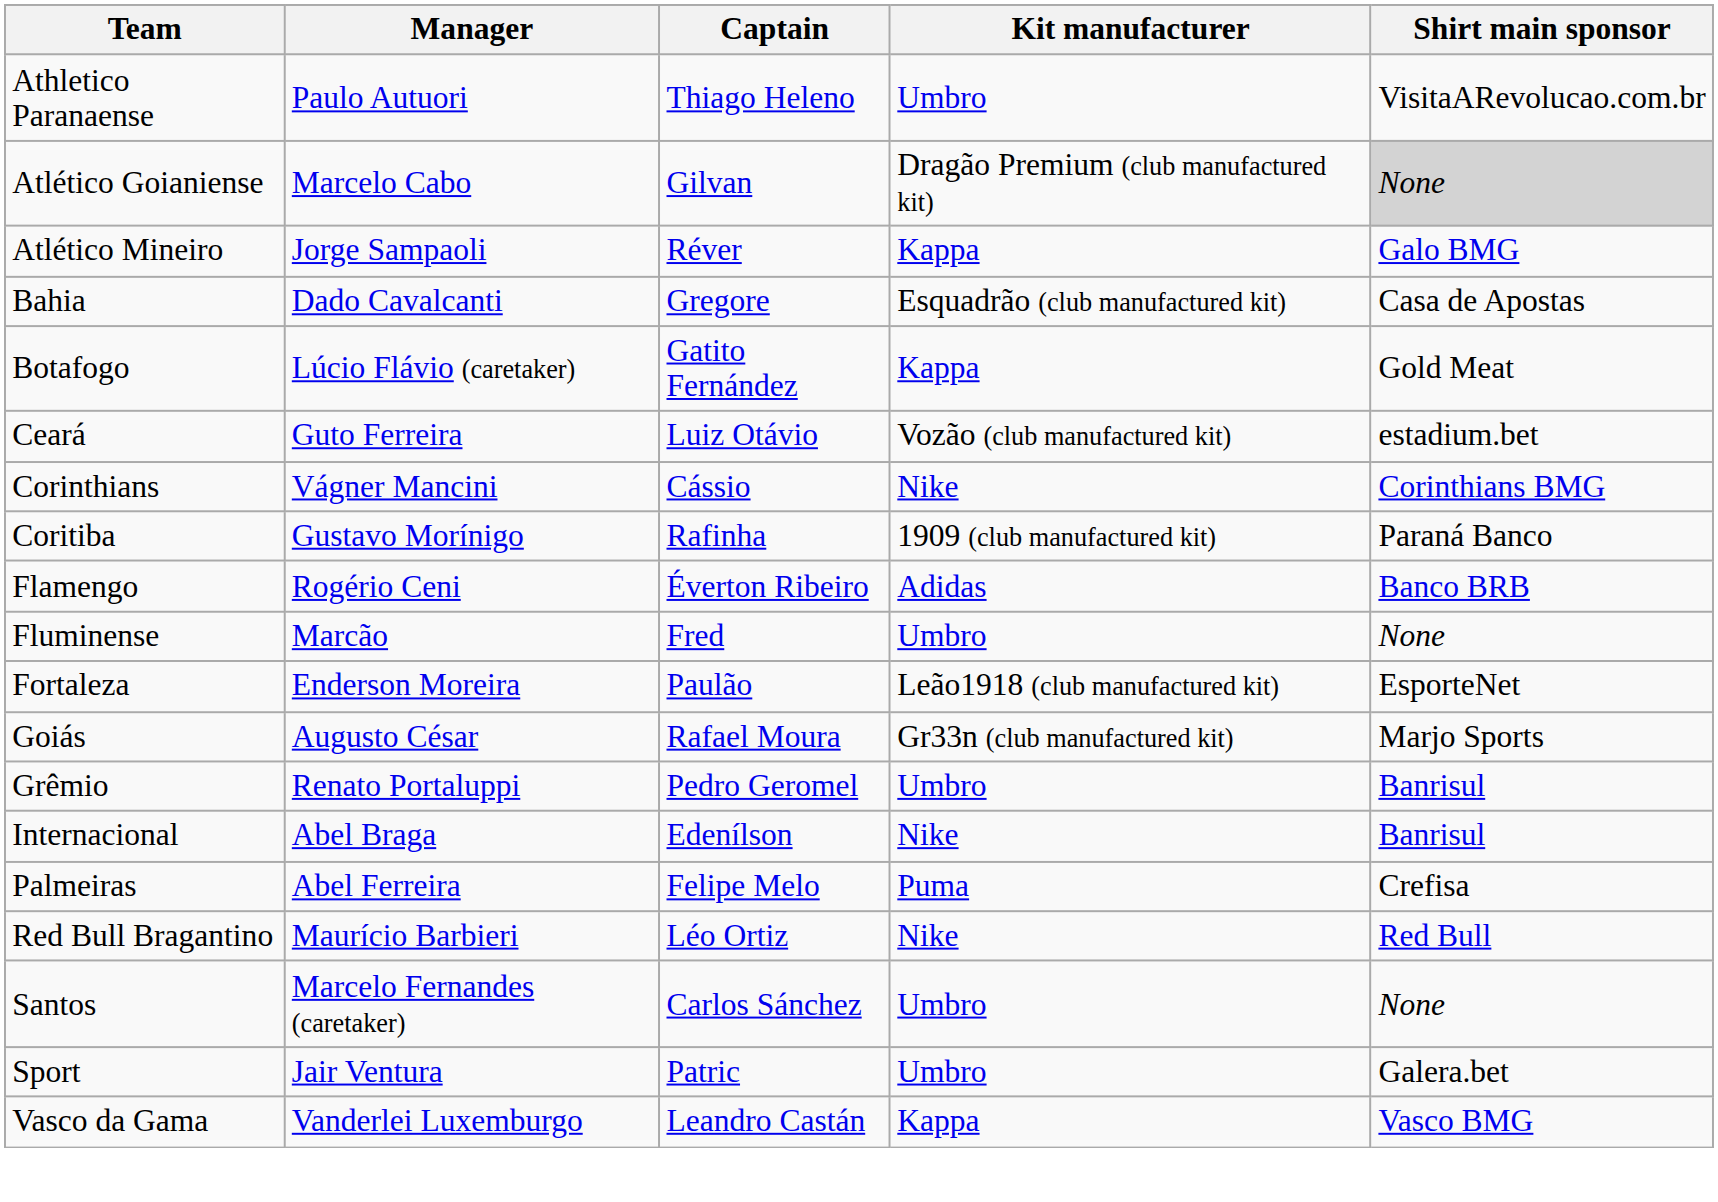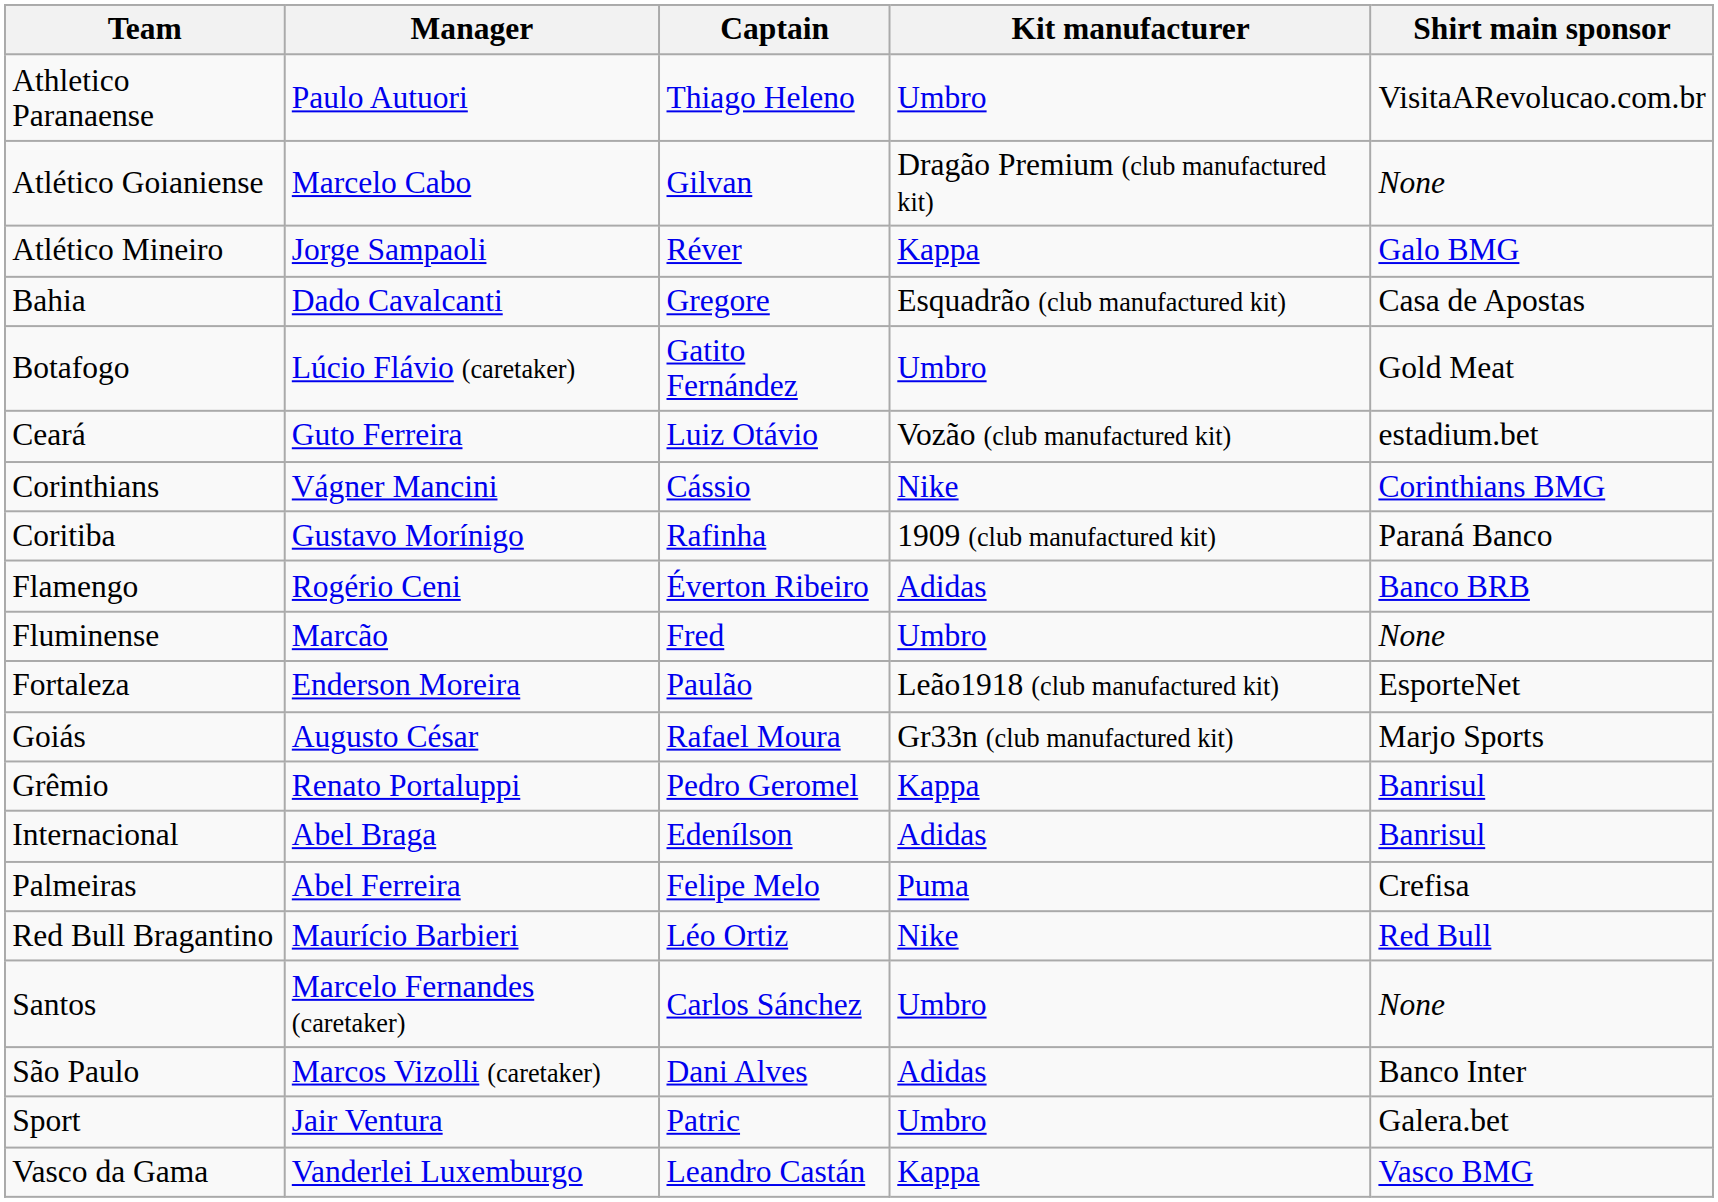 <table class="wikitable sortable">
 <tr>
 <th>Team</th>
 <th>Manager</th>
 <th>Captain</th>
 <th>Kit manufacturer</th>
 <th>Shirt main sponsor</th>
 </tr>
 <tr>
 <td>Athletico Paranaense</td>
 <td> <a href='#'>Paulo Autuori</a></td>
 <td> <a href='#'>Thiago Heleno</a></td>
 <td><a href='#'>Umbro</a></td>
 <td>VisitaARevolucao.com.br</td>
 </tr>
 <tr>
 <td>Atlético Goianiense</td>
 <td> <a href='#'>Marcelo Cabo</a></td>
 <td> <a href='#'>Gilvan</a></td>
 <td>Dragão Premium <small>(club manufactured kit)</small></td>
-<td style="background: lightgrey;"><em>None</em></td>
+<td><em>None</em></td>
 </tr>
 <tr>
 <td>Atlético Mineiro</td>
 <td> <a href='#'>Jorge Sampaoli</a></td>
 <td> <a href='#'>Réver</a></td>
 <td><a href='#'>Kappa</a></td>
 <td><a href='#'>Galo BMG</a></td>
 </tr>
 <tr>
 <td>Bahia</td>
 <td> <a href='#'>Dado Cavalcanti</a></td>
 <td> <a href='#'>Gregore</a></td>
 <td>Esquadrão <small>(club manufactured kit)</small></td>
 <td>Casa de Apostas</td>
 </tr>
 <tr>
 <td>Botafogo</td>
 <td> <a href='#'>Lúcio Flávio</a> <small>(caretaker)</small></td>
 <td> <a href='#'>Gatito Fernández</a></td>
-<td><a href='#'>Kappa</a></td>
+<td><a href='#'>Umbro</a></td>
 <td>Gold Meat</td>
 </tr>
 <tr>
 <td>Ceará</td>
 <td> <a href='#'>Guto Ferreira</a></td>
 <td> <a href='#'>Luiz Otávio</a></td>
 <td>Vozão <small>(club manufactured kit)</small></td>
 <td>estadium.bet</td>
 </tr>
 <tr>
 <td>Corinthians</td>
 <td> <a href='#'>Vágner Mancini</a></td>
 <td> <a href='#'>Cássio</a></td>
 <td><a href='#'>Nike</a></td>
 <td><a href='#'>Corinthians BMG</a></td>
 </tr>
 <tr>
 <td>Coritiba</td>
 <td> <a href='#'>Gustavo Morínigo</a></td>
 <td> <a href='#'>Rafinha</a></td>
 <td>1909 <small>(club manufactured kit)</small></td>
 <td>Paraná Banco</td>
 </tr>
 <tr>
 <td>Flamengo</td>
 <td> <a href='#'>Rogério Ceni</a></td>
 <td> <a href='#'>Éverton Ribeiro</a></td>
 <td><a href='#'>Adidas</a></td>
 <td><a href='#'>Banco BRB</a></td>
 </tr>
 <tr>
 <td>Fluminense</td>
 <td> <a href='#'>Marcão</a></td>
 <td> <a href='#'>Fred</a></td>
 <td><a href='#'>Umbro</a></td>
 <td><em>None</em></td>
 </tr>
 <tr>
 <td>Fortaleza</td>
 <td> <a href='#'>Enderson Moreira</a></td>
 <td> <a href='#'>Paulão</a></td>
 <td>Leão1918 <small>(club manufactured kit)</small></td>
 <td>EsporteNet</td>
 </tr>
 <tr>
 <td>Goiás</td>
 <td> <a href='#'>Augusto César</a></td>
 <td> <a href='#'>Rafael Moura</a></td>
 <td>Gr33n <small>(club manufactured kit)</small></td>
 <td>Marjo Sports</td>
 </tr>
 <tr>
 <td>Grêmio</td>
 <td> <a href='#'>Renato Portaluppi</a></td>
 <td> <a href='#'>Pedro Geromel</a></td>
-<td><a href='#'>Umbro</a></td>
+<td><a href='#'>Kappa</a></td>
 <td><a href='#'>Banrisul</a></td>
 </tr>
 <tr>
 <td>Internacional</td>
 <td> <a href='#'>Abel Braga</a></td>
 <td> <a href='#'>Edenílson</a></td>
-<td><a href='#'>Nike</a></td>
+<td><a href='#'>Adidas</a></td>
 <td><a href='#'>Banrisul</a></td>
 </tr>
 <tr>
 <td>Palmeiras</td>
 <td> <a href='#'>Abel Ferreira</a></td>
 <td> <a href='#'>Felipe Melo</a></td>
 <td><a href='#'>Puma</a></td>
 <td>Crefisa</td>
 </tr>
 <tr>
 <td>Red Bull Bragantino</td>
 <td> <a href='#'>Maurício Barbieri</a></td>
 <td> <a href='#'>Léo Ortiz</a></td>
 <td><a href='#'>Nike</a></td>
 <td><a href='#'>Red Bull</a></td>
 </tr>
 <tr>
 <td>Santos</td>
 <td> <a href='#'>Marcelo Fernandes</a> <small>(caretaker)</small></td>
 <td> <a href='#'>Carlos Sánchez</a></td>
 <td><a href='#'>Umbro</a></td>
 <td><em>None</em></td>
 </tr>
 <tr>
+<td>São Paulo</td>
+<td> <a href='#'>Marcos Vizolli</a> <small>(caretaker)</small></td>
+<td> <a href='#'>Dani Alves</a></td>
+<td><a href='#'>Adidas</a></td>
+<td>Banco Inter</td>
+</tr>
+<tr>
 <td>Sport</td>
 <td> <a href='#'>Jair Ventura</a></td>
 <td> <a href='#'>Patric</a></td>
 <td><a href='#'>Umbro</a></td>
 <td>Galera.bet</td>
 </tr>
 <tr>
 <td>Vasco da Gama</td>
 <td> <a href='#'>Vanderlei Luxemburgo</a></td>
 <td> <a href='#'>Leandro Castán</a></td>
 <td><a href='#'>Kappa</a></td>
 <td><a href='#'>Vasco BMG</a></td>
 </tr>
 </table>
